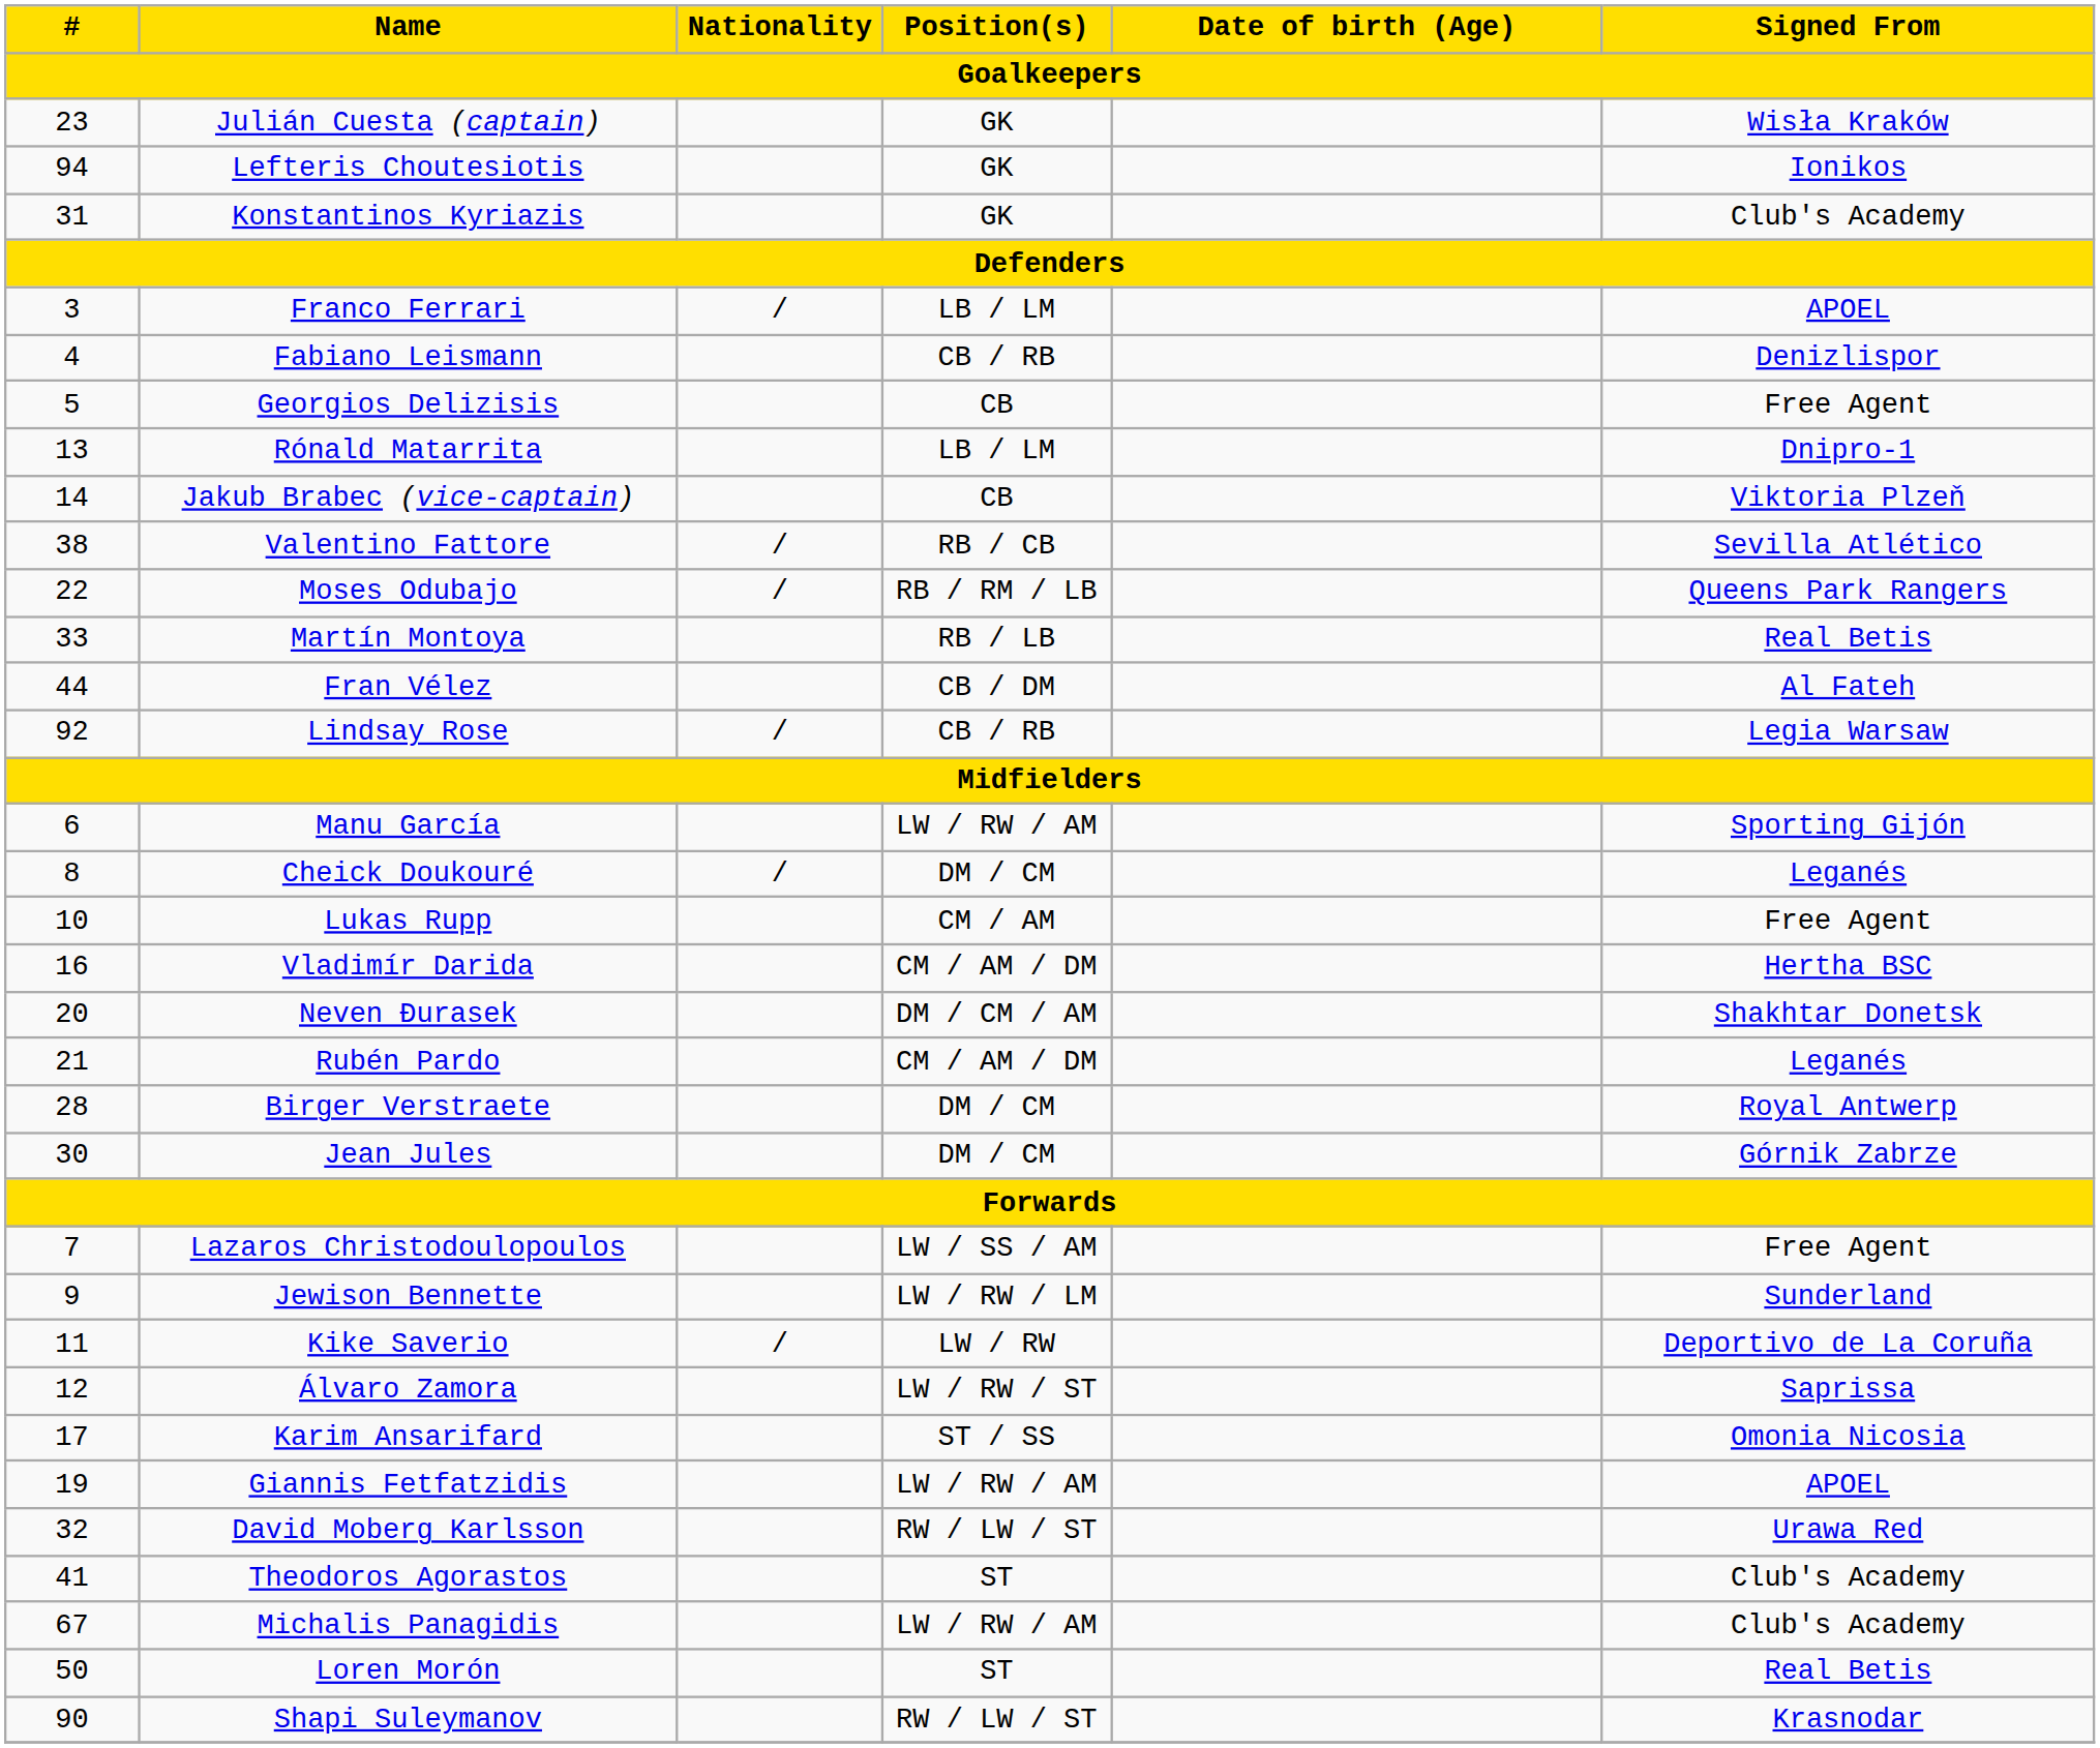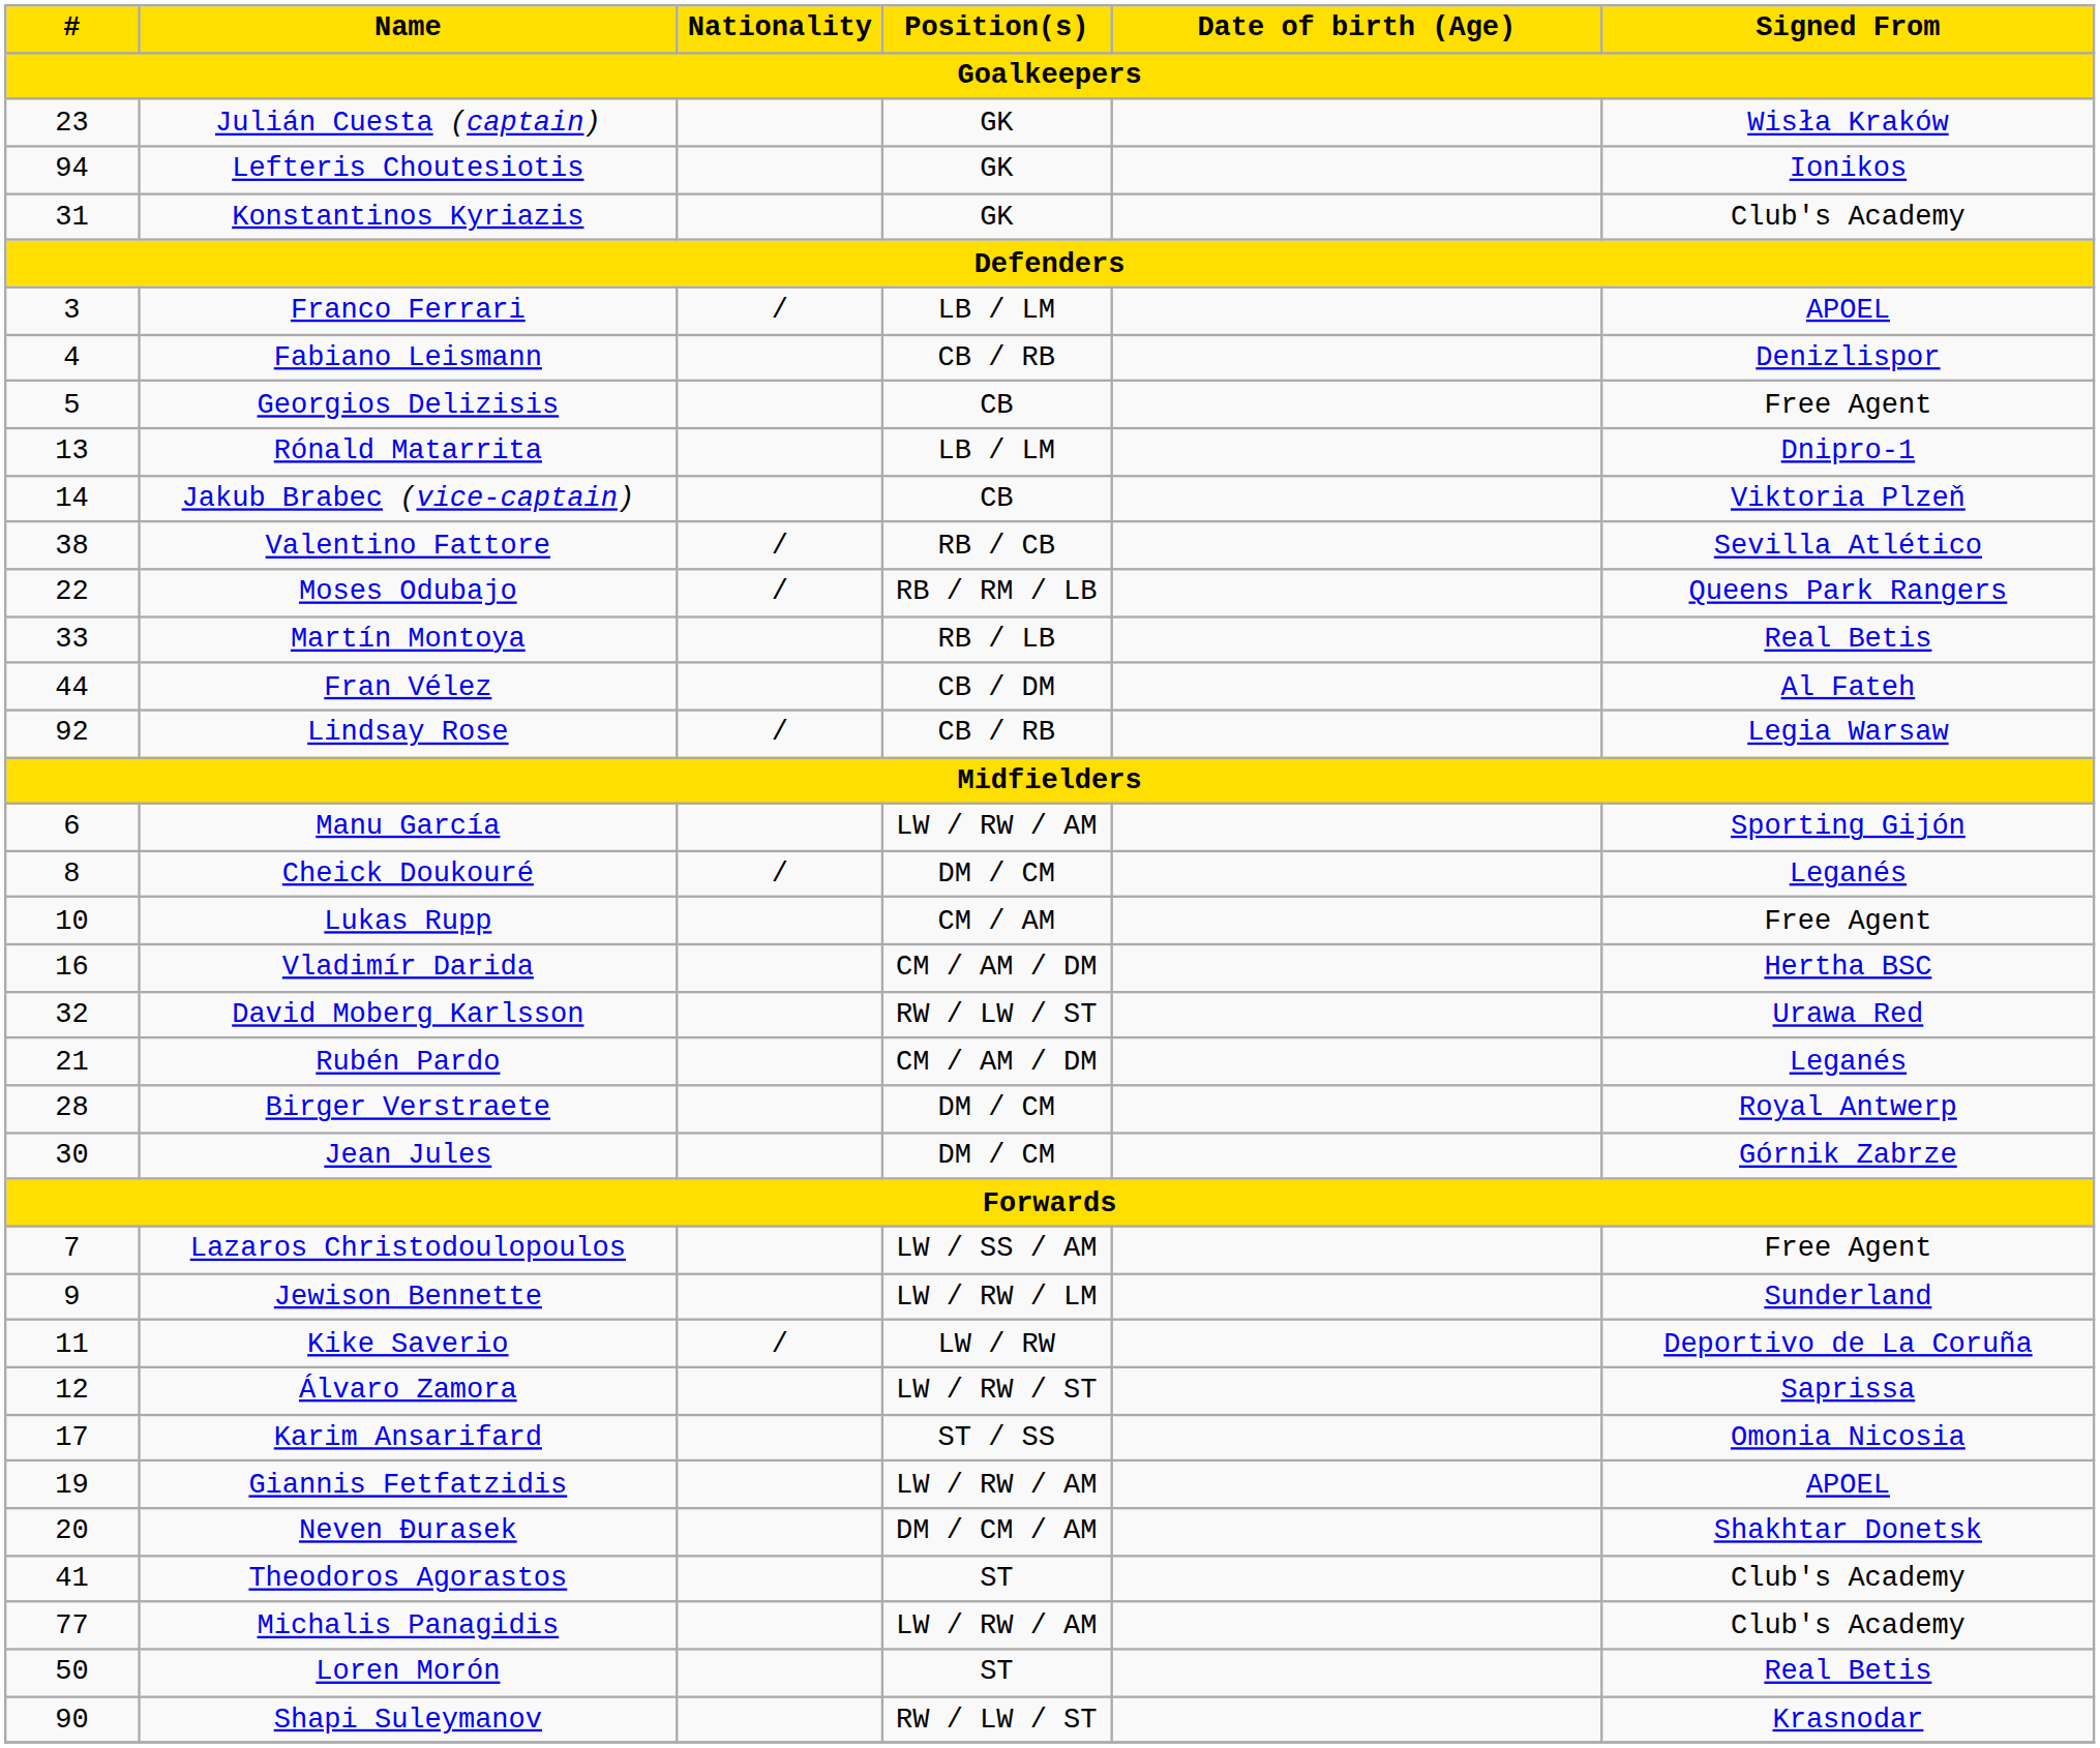 <table class="wikitable" style="text-align:center; font-size:90%;">
 <tr>
 <th style="background:#FFDF00; color:black; text-align:center;"; width=50>#</th>
 <th style="background:#FFDF00; color:black; text-align:center;"; width=220>Name</th>
 <th style="background:#FFDF00; color:black; text-align:center;"; width=80>Nationality</th>
 <th style="background:#FFDF00; color:black; text-align:center;"; width=90>Position(s)</th>
 <th style="background:#FFDF00; color:black; text-align:center;"; width=200>Date of birth (Age)</th>
 <th style="background:#FFDF00; color:black; text-align:center;"; width=200>Signed From</th>
 </tr>
 <tr>
 <th colspan="6" style="background:#FFDF00; color:black; text-align:center"><strong>Goalkeepers</strong></th>
 </tr>
 <tr>
 <td>23</td>
 <td><a href='#'>Julián Cuesta</a> <em>(<a href='#'>captain</a>)</em></td>
 <td></td>
 <td>GK</td>
 <td></td>
 <td> <a href='#'>Wisła Kraków</a></td>
 </tr>
 <tr>
 <td>94</td>
 <td><a href='#'>Lefteris Choutesiotis</a></td>
 <td></td>
 <td>GK</td>
 <td></td>
 <td> <a href='#'>Ionikos</a></td>
 </tr>
 <tr>
 <td>31</td>
 <td><a href='#'>Konstantinos Kyriazis</a></td>
 <td></td>
 <td>GK</td>
 <td></td>
 <td>Club's Academy</td>
 </tr>
 <tr>
 <th colspan="6" style="background:#FFDF00; color:black; text-align:center"><strong>Defenders</strong></th>
 </tr>
 <tr>
 <td>3</td>
 <td><a href='#'>Franco Ferrari</a></td>
 <td> / </td>
 <td>LB / LM</td>
 <td></td>
 <td> <a href='#'>APOEL</a></td>
 </tr>
 <tr>
 <td>4</td>
 <td><a href='#'>Fabiano Leismann</a></td>
 <td></td>
 <td>CB / RB</td>
 <td></td>
 <td> <a href='#'>Denizlispor</a></td>
 </tr>
 <tr>
 <td>5</td>
 <td><a href='#'>Georgios Delizisis</a></td>
 <td></td>
 <td>CB</td>
 <td></td>
 <td>Free Agent</td>
 </tr>
 <tr>
 <td>13</td>
 <td><a href='#'>Rónald Matarrita</a></td>
 <td></td>
 <td>LB / LM</td>
 <td></td>
 <td> <a href='#'>Dnipro-1</a></td>
 </tr>
 <tr>
 <td>14</td>
 <td><a href='#'>Jakub Brabec</a> <em>(<a href='#'>vice-captain</a>)</em></td>
 <td></td>
 <td>CB</td>
 <td></td>
 <td> <a href='#'>Viktoria Plzeň</a></td>
 </tr>
 <tr>
 <td>38</td>
 <td><a href='#'>Valentino Fattore</a></td>
 <td> / </td>
 <td>RB / CB</td>
 <td></td>
 <td> <a href='#'>Sevilla Atlético</a></td>
 </tr>
 <tr>
 <td>22</td>
 <td><a href='#'>Moses Odubajo</a></td>
 <td> / </td>
 <td>RB / RM / LB</td>
 <td></td>
 <td> <a href='#'>Queens Park Rangers</a></td>
 </tr>
 <tr>
 <td>33</td>
 <td><a href='#'>Martín Montoya</a></td>
 <td></td>
 <td>RB / LB</td>
 <td></td>
 <td> <a href='#'>Real Betis</a></td>
 </tr>
 <tr>
 <td>44</td>
 <td><a href='#'>Fran Vélez</a></td>
 <td></td>
 <td>CB / DM</td>
 <td></td>
 <td> <a href='#'>Al Fateh</a></td>
 </tr>
 <tr>
 <td>92</td>
 <td><a href='#'>Lindsay Rose</a></td>
 <td> / </td>
 <td>CB / RB</td>
 <td></td>
 <td> <a href='#'>Legia Warsaw</a></td>
 </tr>
 <tr>
 <th colspan="6" style="background:#FFDF00; color:black; text-align:center"><strong>Midfielders</strong></th>
 </tr>
 <tr>
 <td>6</td>
 <td><a href='#'>Manu García</a></td>
 <td></td>
 <td>LW / RW / AM</td>
 <td></td>
 <td> <a href='#'>Sporting Gijón</a></td>
 </tr>
 <tr>
 <td>8</td>
 <td><a href='#'>Cheick Doukouré</a></td>
 <td> / </td>
 <td>DM / CM</td>
 <td></td>
 <td> <a href='#'>Leganés</a></td>
 </tr>
 <tr>
 <td>10</td>
 <td><a href='#'>Lukas Rupp</a></td>
 <td></td>
 <td>CM / AM</td>
 <td></td>
 <td>Free Agent</td>
 </tr>
 <tr>
 <td>16</td>
 <td><a href='#'>Vladimír Darida</a></td>
 <td></td>
 <td>CM / AM / DM</td>
 <td></td>
 <td> <a href='#'>Hertha BSC</a></td>
 </tr>
 <tr>
-<td>20</td>
-<td><a href='#'>Neven Đurasek</a></td>
+<td>32</td>
+<td><a href='#'>David Moberg Karlsson</a></td>
 <td></td>
-<td>DM / CM / AM</td>
+<td>RW / LW / ST</td>
 <td></td>
-<td> <a href='#'>Shakhtar Donetsk</a></td>
+<td> <a href='#'>Urawa Red</a></td>
 </tr>
 <tr>
 <td>21</td>
 <td><a href='#'>Rubén Pardo</a></td>
 <td></td>
 <td>CM / AM / DM</td>
 <td></td>
 <td> <a href='#'>Leganés</a></td>
 </tr>
 <tr>
 <td>28</td>
 <td><a href='#'>Birger Verstraete</a></td>
 <td></td>
 <td>DM / CM</td>
 <td></td>
 <td> <a href='#'>Royal Antwerp</a></td>
 </tr>
 <tr>
 <td>30</td>
 <td><a href='#'>Jean Jules</a></td>
 <td></td>
 <td>DM / CM</td>
 <td></td>
 <td> <a href='#'>Górnik Zabrze</a></td>
 </tr>
 <tr>
 <th colspan="6" style="background:#FFDF00; color:black; text-align:center"><strong>Forwards</strong></th>
 </tr>
 <tr>
 <td>7</td>
 <td><a href='#'>Lazaros Christodoulopoulos</a></td>
 <td></td>
 <td>LW / SS / AM</td>
 <td></td>
 <td>Free Agent</td>
 </tr>
 <tr>
 <td>9</td>
 <td><a href='#'>Jewison Bennette</a></td>
 <td></td>
 <td>LW / RW / LM</td>
 <td></td>
 <td> <a href='#'>Sunderland</a></td>
 </tr>
 <tr>
 <td>11</td>
 <td><a href='#'>Kike Saverio</a></td>
 <td> / </td>
 <td>LW / RW</td>
 <td></td>
 <td> <a href='#'>Deportivo de La Coruña</a></td>
 </tr>
 <tr>
 <td>12</td>
 <td><a href='#'>Álvaro Zamora</a></td>
 <td></td>
 <td>LW / RW / ST</td>
 <td></td>
 <td> <a href='#'>Saprissa</a></td>
 </tr>
 <tr>
 <td>17</td>
 <td><a href='#'>Karim Ansarifard</a></td>
 <td></td>
 <td>ST / SS</td>
 <td></td>
 <td> <a href='#'>Omonia Nicosia</a></td>
 </tr>
 <tr>
 <td>19</td>
 <td><a href='#'>Giannis Fetfatzidis</a></td>
 <td></td>
 <td>LW / RW / AM</td>
 <td></td>
 <td> <a href='#'>APOEL</a></td>
 </tr>
 <tr>
-<td>32</td>
-<td><a href='#'>David Moberg Karlsson</a></td>
+<td>20</td>
+<td><a href='#'>Neven Đurasek</a></td>
 <td></td>
-<td>RW / LW / ST</td>
+<td>DM / CM / AM</td>
 <td></td>
-<td> <a href='#'>Urawa Red</a></td>
+<td> <a href='#'>Shakhtar Donetsk</a></td>
 </tr>
 <tr>
 <td>41</td>
 <td><a href='#'>Theodoros Agorastos</a></td>
 <td></td>
 <td>ST</td>
 <td></td>
 <td>Club's Academy</td>
 </tr>
 <tr>
-<td>67</td>
+<td>77</td>
 <td><a href='#'>Michalis Panagidis</a></td>
 <td></td>
 <td>LW / RW / AM</td>
 <td></td>
 <td>Club's Academy</td>
 </tr>
 <tr>
 <td>50</td>
 <td><a href='#'>Loren Morón</a></td>
 <td></td>
 <td>ST</td>
 <td></td>
 <td> <a href='#'>Real Betis</a></td>
 </tr>
 <tr>
 <td>90</td>
 <td><a href='#'>Shapi Suleymanov</a></td>
 <td></td>
 <td>RW / LW / ST</td>
 <td></td>
 <td> <a href='#'>Krasnodar</a></td>
 </tr>
 <tr>
 </tr>
 </table>
